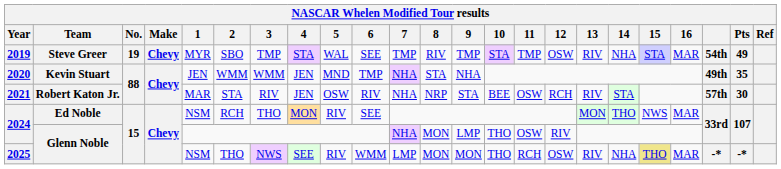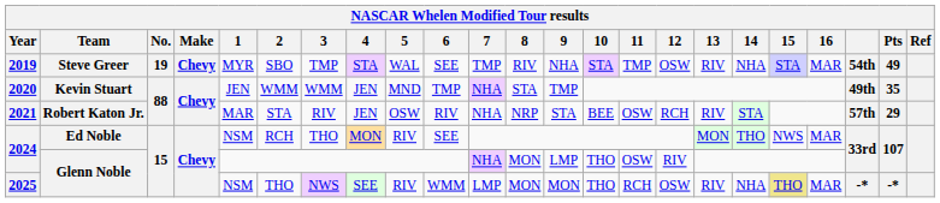 <table class="wikitable" style="text-align:center; font-size:75%">
 <tr>
 <th colspan=38><a href='#'>NASCAR Whelen Modified Tour</a> results</th>
 </tr>
 <tr>
 <th>Year</th>
 <th>Team</th>
 <th>No.</th>
 <th>Make</th>
 <th>1</th>
 <th>2</th>
 <th>3</th>
 <th>4</th>
 <th>5</th>
 <th>6</th>
 <th>7</th>
 <th>8</th>
 <th>9</th>
 <th>10</th>
 <th>11</th>
 <th>12</th>
 <th>13</th>
 <th>14</th>
 <th>15</th>
 <th>16</th>
 <th></th>
 <th>Pts</th>
 <th>Ref</th>
 </tr>
 <tr>
 <th><a href='#'>2019</a></th>
 <th>Steve Greer</th>
 <th>19</th>
 <th><a href='#'>Chevy</a></th>
 <td><a href='#'>MYR</a></td>
 <td><a href='#'>SBO</a></td>
 <td><a href='#'>TMP</a></td>
 <td style="background:#EFCFFF;"><a href='#'>STA</a><br></td>
 <td><a href='#'>WAL</a></td>
 <td><a href='#'>SEE</a></td>
 <td><a href='#'>TMP</a></td>
 <td><a href='#'>RIV</a></td>
-<td><a href='#'>TMP</a></td>
+<td><a href='#'>NHA</a></td>
 <td style="background:#EFCFFF;"><a href='#'>STA</a><br></td>
 <td><a href='#'>TMP</a></td>
 <td><a href='#'>OSW</a></td>
 <td><a href='#'>RIV</a></td>
 <td><a href='#'>NHA</a></td>
 <td style="background:#CFCFFF;"><a href='#'>STA</a><br></td>
 <td><a href='#'>MAR</a></td>
 <th>54th</th>
 <th>49</th>
 <th></th>
 </tr>
 <tr>
 <th><a href='#'>2020</a></th>
 <th>Kevin Stuart</th>
 <th rowspan=2>88</th>
 <th rowspan=2><a href='#'>Chevy</a></th>
 <td><a href='#'>JEN</a></td>
 <td><a href='#'>WMM</a></td>
 <td><a href='#'>WMM</a></td>
 <td><a href='#'>JEN</a></td>
 <td><a href='#'>MND</a></td>
 <td><a href='#'>TMP</a></td>
 <td style="background:#EFCFFF;"><a href='#'>NHA</a><br></td>
 <td><a href='#'>STA</a></td>
-<td><a href='#'>NHA</a></td>
+<td><a href='#'>TMP</a></td>
 <td colspan=7></td>
 <th>49th</th>
 <th>35</th>
 <th></th>
 </tr>
 <tr>
 <th><a href='#'>2021</a></th>
 <th>Robert Katon Jr.</th>
 <td><a href='#'>MAR</a></td>
 <td><a href='#'>STA</a></td>
 <td><a href='#'>RIV</a></td>
 <td><a href='#'>JEN</a></td>
 <td><a href='#'>OSW</a></td>
 <td><a href='#'>RIV</a></td>
 <td><a href='#'>NHA</a></td>
 <td><a href='#'>NRP</a></td>
 <td><a href='#'>STA</a></td>
 <td><a href='#'>BEE</a></td>
 <td><a href='#'>OSW</a></td>
 <td><a href='#'>RCH</a></td>
 <td><a href='#'>RIV</a></td>
 <td style="background:#DFFFDF;"><a href='#'>STA</a><br></td>
 <td colspan=2></td>
 <th>57th</th>
-<th>30</th>
+<th>29</th>
 <th></th>
 </tr>
 <tr>
 <th rowspan=2><a href='#'>2024</a></th>
 <th>Ed Noble</th>
 <th rowspan=3>15</th>
 <th rowspan=3><a href='#'>Chevy</a></th>
 <td><a href='#'>NSM</a></td>
 <td><a href='#'>RCH</a></td>
 <td><a href='#'>THO</a></td>
 <td style="background:#FFDF9F;"><a href='#'>MON</a><br></td>
 <td><a href='#'>RIV</a></td>
 <td><a href='#'>SEE</a></td>
 <td colspan=6></td>
 <td style="background:#DFFFDF;"><a href='#'>MON</a><br></td>
 <td style="background:#DFFFDF;"><a href='#'>THO</a><br></td>
 <td><a href='#'>NWS</a></td>
 <td><a href='#'>MAR</a></td>
 <th rowspan=2>33rd</th>
 <th rowspan=2>107</th>
 <th rowspan=2></th>
 </tr>
 <tr>
 <th rowspan=2>Glenn Noble</th>
 <td colspan=6></td>
 <td style="background:#EFCFFF;"><a href='#'>NHA</a><br></td>
 <td><a href='#'>MON</a></td>
 <td><a href='#'>LMP</a></td>
 <td><a href='#'>THO</a></td>
 <td><a href='#'>OSW</a></td>
 <td><a href='#'>RIV</a></td>
 <td colspan=4></td>
 </tr>
 <tr>
 <th><a href='#'>2025</a></th>
 <td><a href='#'>NSM</a></td>
 <td><a href='#'>THO</a></td>
 <td style="background:#EFCFFF;"><a href='#'>NWS</a><br></td>
 <td style="background:#DFFFDF;"><a href='#'>SEE</a><br></td>
 <td><a href='#'>RIV</a></td>
 <td><a href='#'>WMM</a></td>
 <td><a href='#'>LMP</a></td>
 <td><a href='#'>MON</a></td>
 <td style="background:#;"><a href='#'>MON</a><br></td>
 <td><a href='#'>THO</a></td>
 <td><a href='#'>RCH</a></td>
 <td><a href='#'>OSW</a></td>
 <td><a href='#'>RIV</a></td>
 <td><a href='#'>NHA</a></td>
 <td style="background: khaki;"><a href='#'>THO</a></td>
 <td><a href='#'>MAR</a></td>
 <th>-*</th>
 <th>-*</th>
 <th></th>
 </tr>
 </table>
